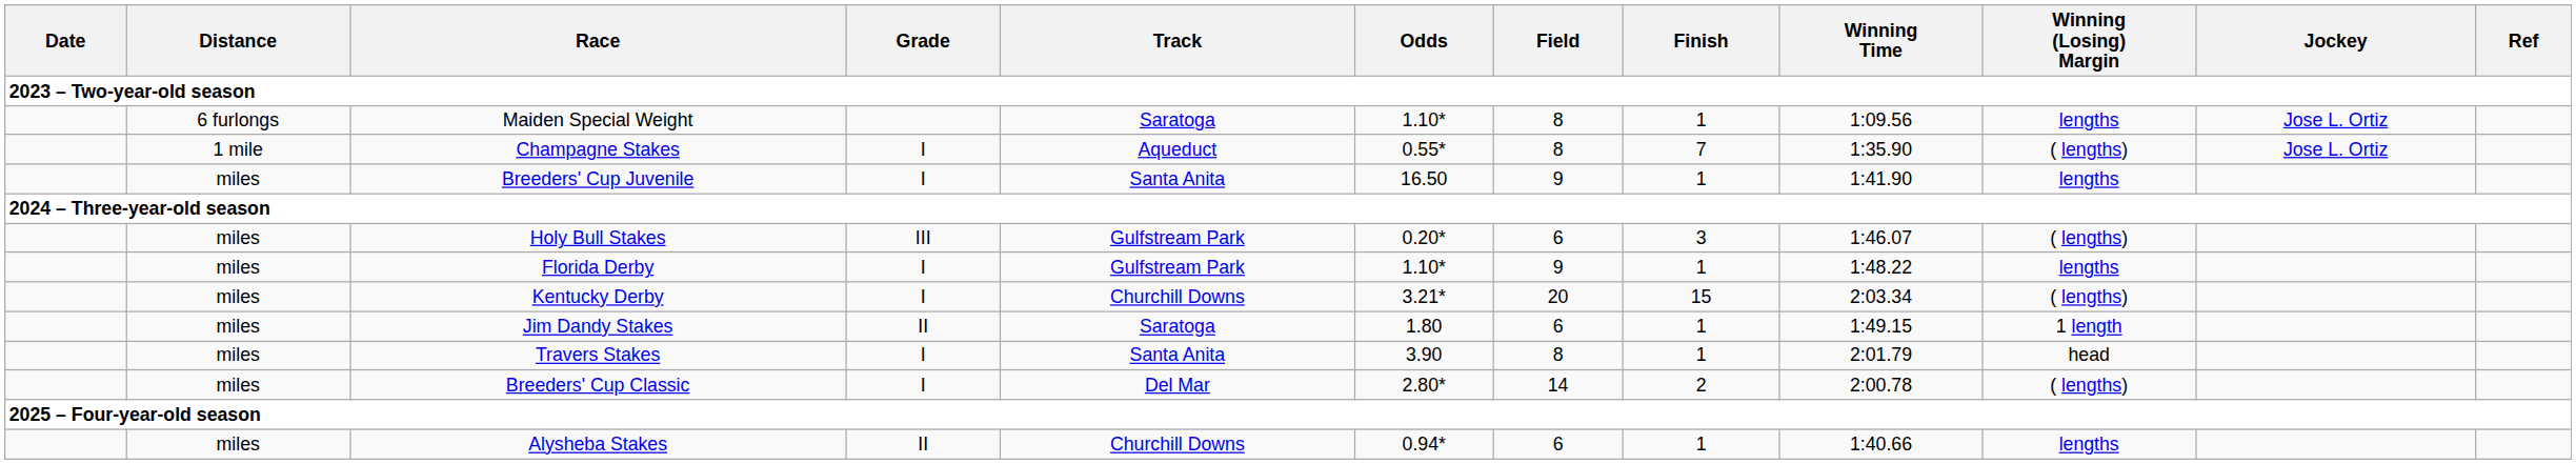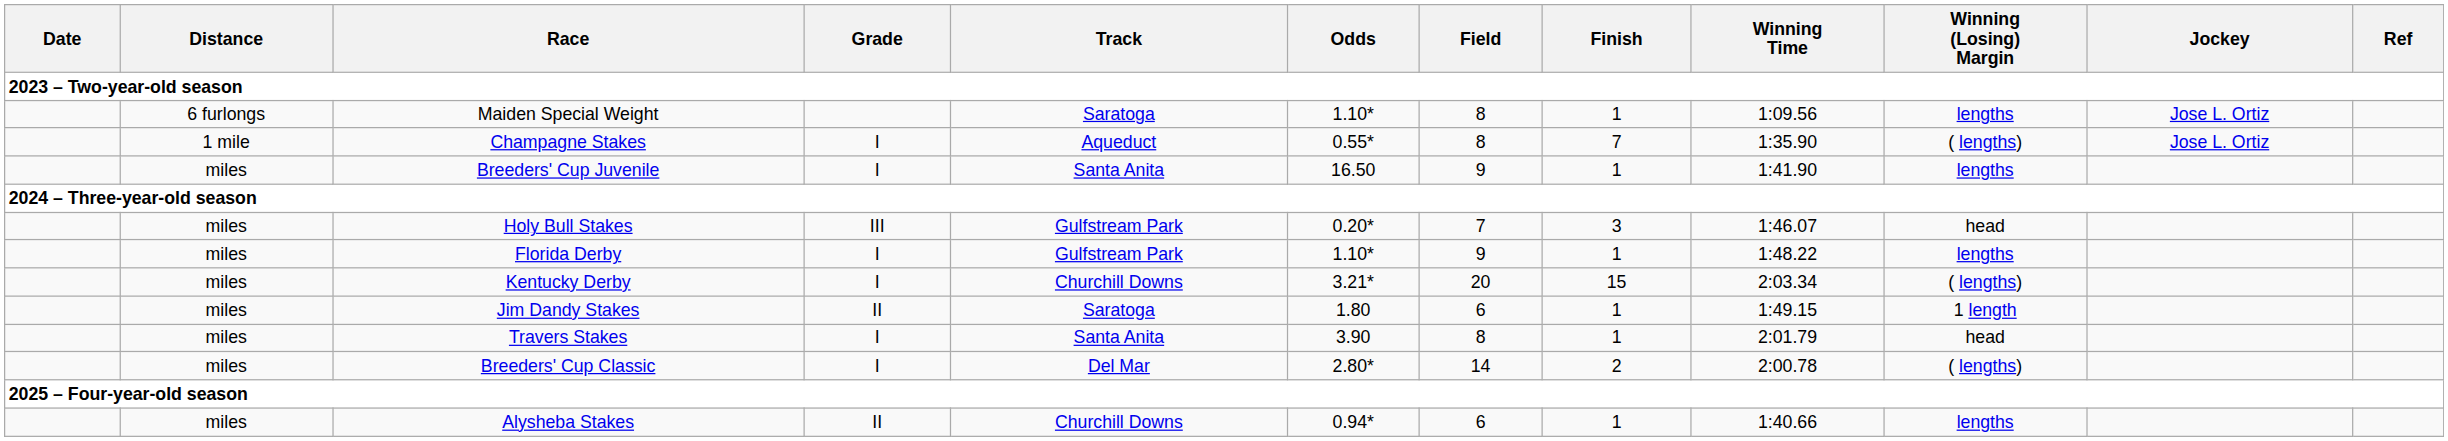 <table class = "wikitable sortable" style="text-align:center; width:100%; font-size:90%">
 <tr>
 <th scope="col">Date</th>
 <th scope="col">Distance</th>
 <th scope="col">Race</th>
 <th scope="col">Grade</th>
 <th scope="col">Track</th>
 <th scope="col">Odds</th>
 <th scope="col">Field</th>
 <th scope="col">Finish</th>
 <th scope="col">Winning<br>Time</th>
 <th scope="col">Winning<br>(Losing)<br>Margin</th>
 <th scope="col">Jockey</th>
 <th scope="col" class="unsortable">Ref</th>
 </tr>
 <tr style="background-color:white">
 <td align="left" colspan=12><strong>2023 – Two-year-old season</strong></td>
 </tr>
 <tr>
 <td></td>
 <td> 6 furlongs</td>
 <td> Maiden Special Weight</td>
 <td></td>
 <td><a href='#'>Saratoga</a></td>
 <td>1.10*</td>
 <td>8</td>
 <td>1</td>
 <td>1:09.56</td>
 <td> <a href='#'>lengths</a></td>
 <td><a href='#'>Jose L. Ortiz</a></td>
 <td></td>
 </tr>
 <tr>
 <td></td>
 <td> 1 mile</td>
 <td><a href='#'>Champagne Stakes</a></td>
 <td>I</td>
 <td><a href='#'>Aqueduct</a></td>
 <td>0.55*</td>
 <td>8</td>
 <td>7</td>
 <td>1:35.90</td>
 <td> ( <a href='#'>lengths</a>)</td>
 <td><a href='#'>Jose L. Ortiz</a></td>
 <td></td>
 </tr>
 <tr>
 <td></td>
 <td>  miles</td>
 <td><a href='#'>Breeders' Cup Juvenile</a></td>
 <td>I</td>
 <td><a href='#'>Santa Anita</a></td>
 <td> 16.50</td>
 <td>9</td>
 <td>1</td>
 <td>1:41.90</td>
 <td>  <a href='#'>lengths</a></td>
 <td></td>
 <td></td>
 </tr>
 <tr style="background-color:white">
 <td align="left" colspan=12><strong>2024 – Three-year-old season</strong></td>
 </tr>
 <tr>
 <td></td>
 <td>  miles</td>
 <td><a href='#'>Holy Bull Stakes</a></td>
 <td>III</td>
 <td><a href='#'>Gulfstream Park</a></td>
 <td>0.20*</td>
-<td>6</td>
+<td>7</td>
 <td>3</td>
 <td>1:46.07</td>
-<td> ( <a href='#'>lengths</a>)</td>
+<td> head</td>
 <td></td>
 <td></td>
 </tr>
 <tr>
 <td></td>
 <td>  miles</td>
 <td><a href='#'>Florida Derby</a></td>
 <td> I</td>
 <td><a href='#'>Gulfstream Park</a></td>
 <td>1.10*</td>
 <td>9</td>
 <td>1</td>
 <td>1:48.22</td>
 <td>  <a href='#'>lengths</a></td>
 <td></td>
 <td></td>
 </tr>
 <tr>
 <td></td>
 <td>  miles</td>
 <td><a href='#'>Kentucky Derby</a></td>
 <td>I</td>
 <td><a href='#'>Churchill Downs</a></td>
 <td>3.21*</td>
 <td>20</td>
 <td>15</td>
 <td>2:03.34</td>
 <td> ( <a href='#'>lengths</a>)</td>
 <td></td>
 <td></td>
 </tr>
 <tr>
 <td></td>
 <td>  miles</td>
 <td><a href='#'>Jim Dandy Stakes</a></td>
 <td>II</td>
 <td><a href='#'>Saratoga</a></td>
 <td>1.80</td>
 <td>6</td>
 <td>1</td>
 <td>1:49.15</td>
 <td> 1 <a href='#'>length</a></td>
 <td></td>
 <td></td>
 </tr>
 <tr>
 <td></td>
 <td>  miles</td>
 <td><a href='#'>Travers Stakes</a></td>
 <td>I</td>
 <td><a href='#'>Santa Anita</a></td>
 <td>3.90</td>
 <td>8</td>
 <td>1</td>
 <td>2:01.79</td>
 <td> head</td>
 <td></td>
 <td></td>
 </tr>
 <tr>
 <td></td>
 <td>  miles</td>
 <td><a href='#'>Breeders' Cup Classic</a></td>
 <td>I</td>
 <td><a href='#'>Del Mar</a></td>
 <td>2.80*</td>
 <td>14</td>
 <td>2</td>
 <td>2:00.78</td>
 <td> ( <a href='#'>lengths</a>)</td>
 <td></td>
 <td></td>
 </tr>
 <tr style="background-color:white">
 <td align="left" colspan=12><strong>2025 – Four-year-old season</strong></td>
 </tr>
 <tr>
 <td></td>
 <td>  miles</td>
 <td><a href='#'>Alysheba Stakes</a></td>
 <td>II</td>
 <td><a href='#'>Churchill Downs</a></td>
 <td>0.94*</td>
 <td>6</td>
 <td>1</td>
 <td>1:40.66</td>
 <td>  <a href='#'>lengths</a></td>
 <td></td>
 <td></td>
 </tr>
 </table>
